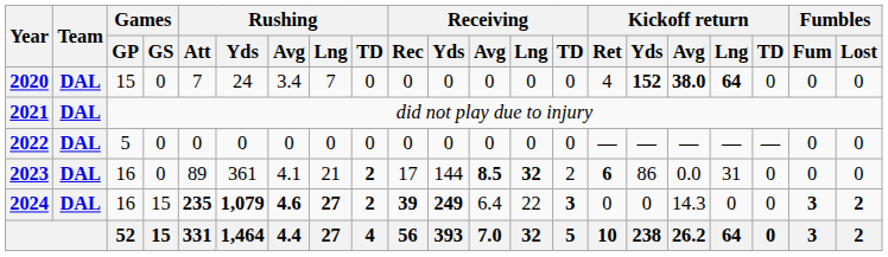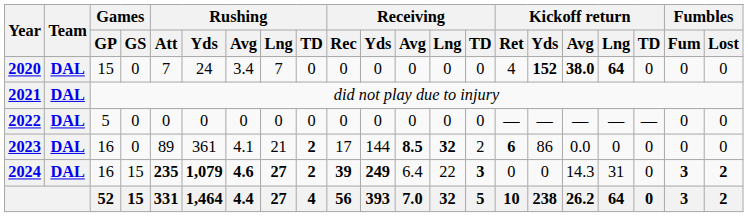 <table class="wikitable" style="text-align:center;">
 <tr>
 <th rowspan="2">Year</th>
 <th rowspan="2">Team</th>
 <th colspan="2">Games</th>
 <th colspan="5">Rushing</th>
 <th colspan="5">Receiving</th>
 <th colspan="5">Kickoff return</th>
 <th colspan="2">Fumbles</th>
 </tr>
 <tr>
 <th>GP</th>
 <th>GS</th>
 <th>Att</th>
 <th>Yds</th>
 <th>Avg</th>
 <th>Lng</th>
 <th>TD</th>
 <th>Rec</th>
 <th>Yds</th>
 <th>Avg</th>
 <th>Lng</th>
 <th>TD</th>
 <th>Ret</th>
 <th>Yds</th>
 <th>Avg</th>
 <th>Lng</th>
 <th>TD</th>
 <th>Fum</th>
 <th>Lost</th>
 </tr>
 <tr>
 <th><a href='#'>2020</a></th>
 <th><a href='#'>DAL</a></th>
 <td>15</td>
 <td>0</td>
 <td>7</td>
 <td>24</td>
 <td>3.4</td>
 <td>7</td>
 <td>0</td>
 <td>0</td>
 <td>0</td>
 <td>0</td>
 <td>0</td>
 <td>0</td>
 <td>4</td>
 <td><strong>152</strong></td>
 <td><strong>38.0</strong></td>
 <td><strong>64</strong></td>
 <td>0</td>
 <td>0</td>
 <td>0</td>
 </tr>
 <tr>
 <th><a href='#'>2021</a></th>
 <th><a href='#'>DAL</a></th>
 <td colspan="19"><em>did not play due to injury</em></td>
 </tr>
 <tr>
 <th><a href='#'>2022</a></th>
 <th><a href='#'>DAL</a></th>
 <td>5</td>
 <td>0</td>
 <td>0</td>
 <td>0</td>
 <td>0</td>
 <td>0</td>
 <td>0</td>
 <td>0</td>
 <td>0</td>
 <td>0</td>
 <td>0</td>
 <td>0</td>
 <td>—</td>
 <td>—</td>
 <td>—</td>
 <td>—</td>
 <td>—</td>
 <td>0</td>
 <td>0</td>
 </tr>
 <tr>
 <th><a href='#'>2023</a></th>
 <th><a href='#'>DAL</a></th>
 <td>16</td>
 <td>0</td>
 <td>89</td>
 <td>361</td>
 <td>4.1</td>
 <td>21</td>
 <td><strong>2</strong></td>
 <td>17</td>
 <td>144</td>
 <td><strong>8.5</strong></td>
 <td><strong>32</strong></td>
 <td>2</td>
 <td><strong>6</strong></td>
 <td>86</td>
 <td>0.0</td>
-<td>31</td>
+<td>0</td>
 <td>0</td>
 <td>0</td>
 <td>0</td>
 </tr>
 <tr>
 <th><a href='#'>2024</a></th>
 <th><a href='#'>DAL</a></th>
 <td>16</td>
 <td>15</td>
 <td><strong>235</strong></td>
 <td><strong>1,079</strong></td>
 <td><strong>4.6</strong></td>
 <td><strong>27</strong></td>
 <td><strong>2</strong></td>
 <td><strong>39</strong></td>
 <td><strong>249</strong></td>
 <td>6.4</td>
 <td>22</td>
 <td><strong>3</strong></td>
 <td>0</td>
 <td>0</td>
 <td>14.3</td>
-<td>0</td>
+<td>31</td>
 <td>0</td>
 <td><strong>3</strong></td>
 <td><strong>2</strong></td>
 </tr>
 <tr>
 <th colspan="2"></th>
 <th>52</th>
 <th>15</th>
 <th>331</th>
 <th>1,464</th>
 <th>4.4</th>
 <th>27</th>
 <th>4</th>
 <th>56</th>
 <th>393</th>
 <th>7.0</th>
 <th>32</th>
 <th>5</th>
 <th>10</th>
 <th>238</th>
 <th>26.2</th>
 <th>64</th>
 <th>0</th>
 <th>3</th>
 <th>2</th>
 </tr>
 </table>
